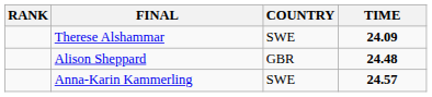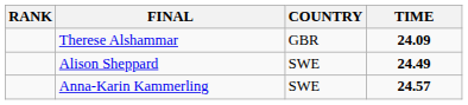 <table class="wikitable">
 <tr>
 <th>RANK</th>
 <th align="left" style="width: 15em">FINAL</th>
 <th>COUNTRY</th>
 <th style="width: 6em">TIME</th>
 </tr>
 <tr>
 <td align="center"></td>
 <td><a href='#'>Therese Alshammar</a></td>
-<td> SWE</td>
+<td> GBR</td>
 <td align="center"><strong>24.09</strong></td>
 </tr>
 <tr>
 <td align="center"></td>
 <td><a href='#'>Alison Sheppard</a></td>
-<td> GBR</td>
-<td align="center"><strong>24.48</strong></td>
+<td> SWE</td>
+<td align="center"><strong>24.49</strong></td>
 </tr>
 <tr>
 <td align="center"></td>
 <td><a href='#'>Anna-Karin Kammerling</a></td>
 <td> SWE</td>
 <td align="center"><strong>24.57</strong></td>
 </tr>
 </table>
